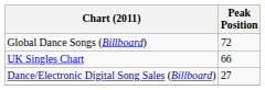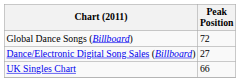 <table class="wikitable sortable">
 <tr>
 <th>Chart (2011)</th>
 <th>Peak<br>Position</th>
 </tr>
 <tr>
 <td>Global Dance Songs (<a href='#'><em>Billboard</em></a>)</td>
 <td>72</td>
 </tr>
 <tr>
+<td><a href='#'>Dance/Electronic Digital Song Sales</a> (<a href='#'><em>Billboard</em></a>)</td>
+<td>27</td>
+</tr>
+<tr>
 <td><a href='#'>UK Singles Chart</a></td>
 <td>66</td>
 </tr>
 <tr>
-<td><a href='#'>Dance/Electronic Digital Song Sales</a> (<a href='#'><em>Billboard</em></a>)</td>
-<td>27</td>
-</tr>
-<tr>
 </tr>
 </table>
